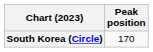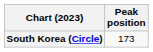 <table class="wikitable plainrowheaders" style="text-align:center">
 <tr>
 <th scope="col">Chart (2023)</th>
 <th scope="col">Peak<br>position</th>
 </tr>
 <tr>
 <th scope="row">South Korea (<a href='#'>Circle</a>)</th>
-<td>170</td>
+<td>173</td>
 </tr>
 </table>
